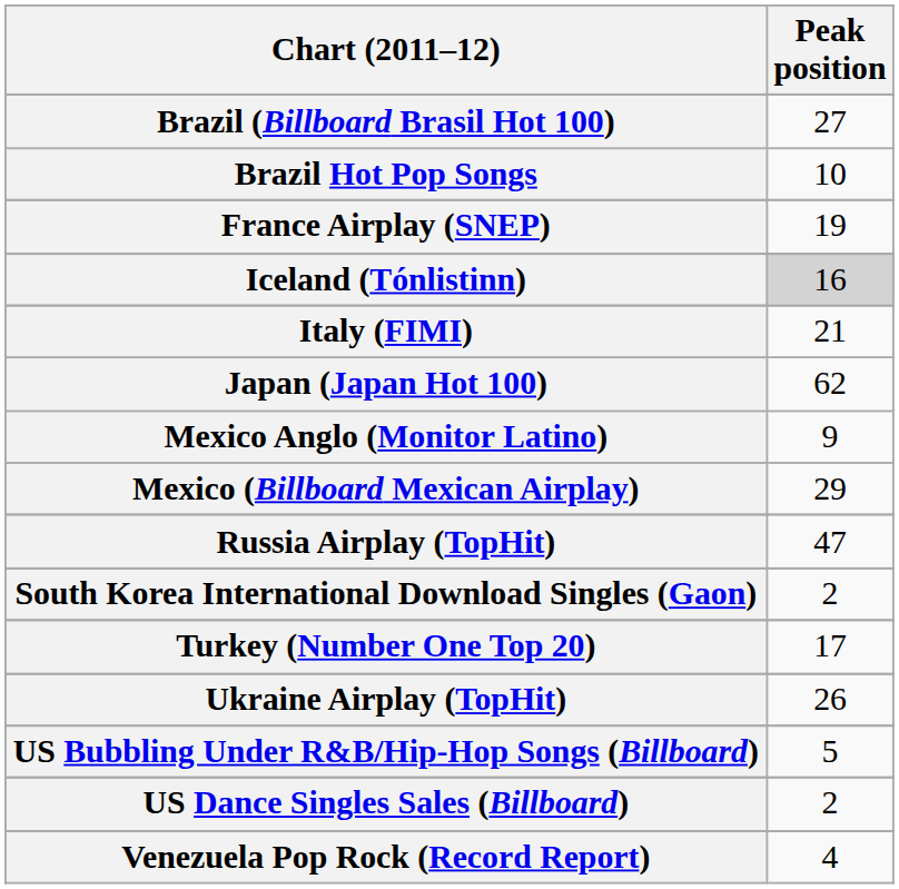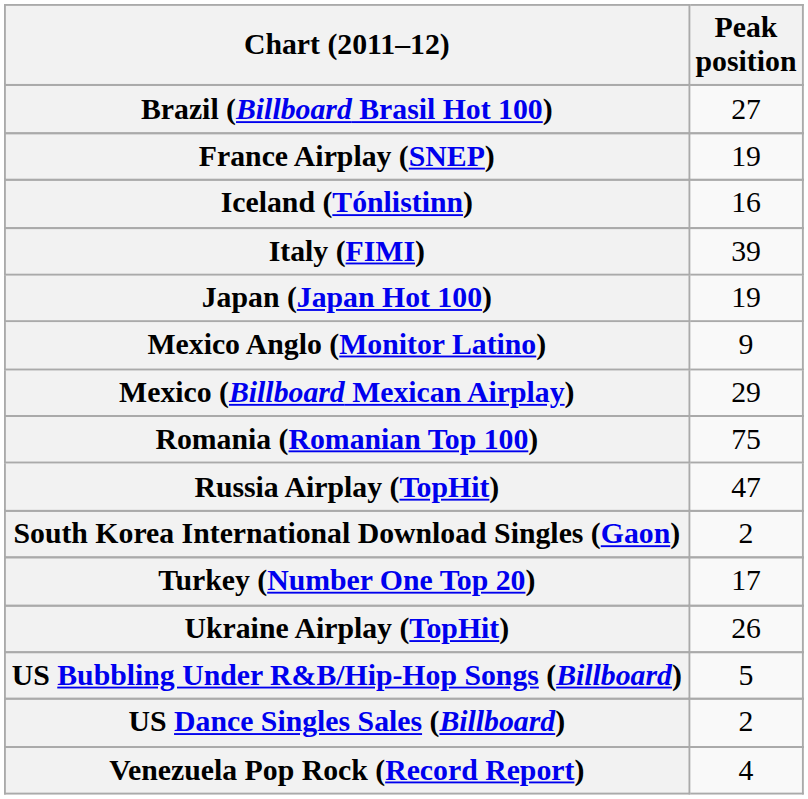 <table class="wikitable sortable plainrowheaders" style="text-align:center">
 <tr>
 <th scope="col">Chart (2011–12)</th>
 <th scope="col">Peak<br>position</th>
 </tr>
 <tr>
 </tr>
 <tr>
 </tr>
 <tr>
 </tr>
 <tr>
 </tr>
 <tr>
 <th scope="row">Brazil (<a href='#'><em>Billboard</em> Brasil Hot 100</a>)</th>
 <td>27</td>
-</tr>
-<tr>
-<th scope="row">Brazil <a href='#'>Hot Pop Songs</a></th>
-<td>10</td>
 </tr>
 <tr>
 </tr>
 <tr>
 </tr>
 <tr>
 </tr>
 <tr>
 </tr>
 <tr>
 <th scope="row">France Airplay (<a href='#'>SNEP</a>)</th>
 <td style="text-align:center;">19</td>
 </tr>
 <tr>
 </tr>
 <tr>
 </tr>
 <tr>
 <th scope="row">Iceland (<a href='#'>Tónlistinn</a>)</th>
-<td style="background: lightgrey; text-align:center;">16</td>
+<td style="text-align:center;">16</td>
 </tr>
 <tr>
 </tr>
 <tr>
 <th scope="row">Italy (<a href='#'>FIMI</a>)</th>
-<td>21</td>
+<td>39</td>
 </tr>
 <tr>
 <th scope="row">Japan (<a href='#'>Japan Hot 100</a>)</th>
-<td>62</td>
+<td>19</td>
 </tr>
 <tr>
 <th scope="row">Mexico Anglo (<a href='#'>Monitor Latino</a>)</th>
 <td style="text-align:center;">9</td>
 </tr>
 <tr>
 <th scope="row">Mexico (<a href='#'><em>Billboard</em> Mexican Airplay</a>)</th>
 <td>29</td>
 </tr>
 <tr>
 </tr>
 <tr>
 </tr>
 <tr>
+</tr>
+<tr>
+<th scope="row">Romania (<a href='#'>Romanian Top 100</a>)</th>
+<td>75</td>
 </tr>
 <tr>
 <th scope="row">Russia Airplay (<a href='#'>TopHit</a>)</th>
 <td>47</td>
 </tr>
 <tr>
 </tr>
 <tr>
 </tr>
 <tr>
 <th scope="row">South Korea International Download Singles (<a href='#'>Gaon</a>)</th>
 <td>2</td>
 </tr>
 <tr>
 </tr>
 <tr>
 </tr>
 <tr>
 <th scope="row">Turkey (<a href='#'>Number One Top 20</a>)</th>
 <td align="center">17</td>
 </tr>
 <tr>
 </tr>
 <tr>
 <th scope="row">Ukraine Airplay (<a href='#'>TopHit</a>)</th>
 <td>26</td>
 </tr>
 <tr>
 </tr>
 <tr>
 </tr>
 <tr>
 </tr>
 <tr>
 <th scope="row">US <a href='#'>Bubbling Under R&B/Hip-Hop Songs</a> (<em><a href='#'>Billboard</a></em>)</th>
 <td>5</td>
 </tr>
 <tr>
 </tr>
 <tr>
 </tr>
 <tr>
 <th scope="row">US <a href='#'>Dance Singles Sales</a> (<em><a href='#'>Billboard</a></em>)</th>
 <td>2</td>
 </tr>
 <tr>
 </tr>
 <tr>
 </tr>
 <tr>
 </tr>
 <tr>
 <th scope="row">Venezuela Pop Rock (<a href='#'>Record Report</a>)</th>
 <td>4</td>
 </tr>
 </table>
